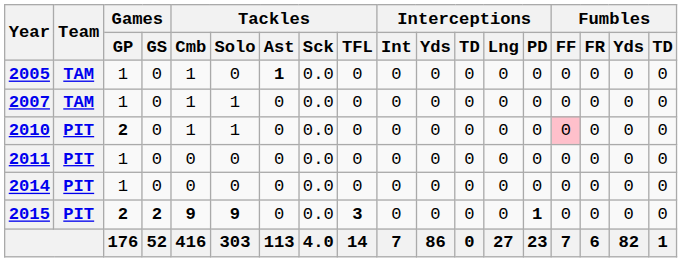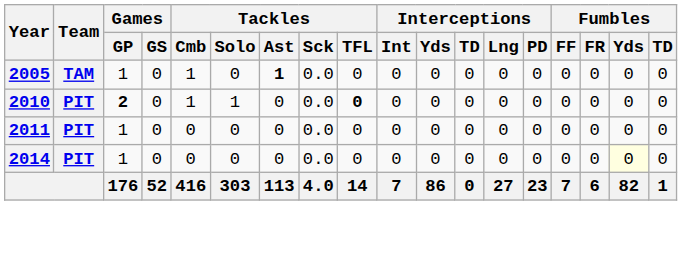 <table class="wikitable" style="text-align:center">
 <tr>
 <th rowspan="2">Year</th>
 <th rowspan="2">Team</th>
 <th colspan="2">Games</th>
 <th colspan="5">Tackles</th>
 <th colspan="5">Interceptions</th>
 <th colspan="4">Fumbles</th>
 </tr>
 <tr>
 <th>GP</th>
 <th>GS</th>
 <th>Cmb</th>
 <th>Solo</th>
 <th>Ast</th>
 <th>Sck</th>
 <th>TFL</th>
 <th>Int</th>
 <th>Yds</th>
 <th>TD</th>
 <th>Lng</th>
 <th>PD</th>
 <th>FF</th>
 <th>FR</th>
 <th>Yds</th>
 <th>TD</th>
 </tr>
 <tr>
 <th><a href='#'>2005</a></th>
 <th><a href='#'>TAM</a></th>
 <td>1</td>
 <td>0</td>
 <td>1</td>
 <td>0</td>
 <td><strong>1</strong></td>
 <td>0.0</td>
 <td>0</td>
 <td>0</td>
 <td>0</td>
 <td>0</td>
 <td>0</td>
 <td>0</td>
 <td>0</td>
 <td>0</td>
 <td>0</td>
 <td>0</td>
 </tr>
 <tr>
-<th><a href='#'>2007</a></th>
-<th><a href='#'>TAM</a></th>
-<td>1</td>
-<td>0</td>
-<td>1</td>
-<td>1</td>
-<td>0</td>
-<td>0.0</td>
-<td>0</td>
-<td>0</td>
-<td>0</td>
-<td>0</td>
-<td>0</td>
-<td>0</td>
-<td>0</td>
-<td>0</td>
-<td>0</td>
-<td>0</td>
-</tr>
-<tr>
 <th><a href='#'>2010</a></th>
 <th><a href='#'>PIT</a></th>
 <td><strong>2</strong></td>
 <td>0</td>
 <td>1</td>
 <td>1</td>
 <td>0</td>
 <td>0.0</td>
+<td><strong>0</strong></td>
 <td>0</td>
 <td>0</td>
 <td>0</td>
 <td>0</td>
 <td>0</td>
 <td>0</td>
-<td style="background: pink;">0</td>
 <td>0</td>
 <td>0</td>
 <td>0</td>
 </tr>
 <tr>
 <th><a href='#'>2011</a></th>
 <th><a href='#'>PIT</a></th>
 <td>1</td>
 <td>0</td>
 <td>0</td>
 <td>0</td>
 <td>0</td>
 <td>0.0</td>
 <td>0</td>
 <td>0</td>
 <td>0</td>
 <td>0</td>
 <td>0</td>
 <td>0</td>
 <td>0</td>
 <td>0</td>
 <td>0</td>
 <td>0</td>
 </tr>
 <tr>
 <th><a href='#'>2014</a></th>
 <th><a href='#'>PIT</a></th>
 <td>1</td>
 <td>0</td>
 <td>0</td>
 <td>0</td>
 <td>0</td>
 <td>0.0</td>
 <td>0</td>
 <td>0</td>
 <td>0</td>
 <td>0</td>
 <td>0</td>
 <td>0</td>
 <td>0</td>
 <td>0</td>
-<td>0</td>
-<td>0</td>
-</tr>
-<tr>
-<th><a href='#'>2015</a></th>
-<th><a href='#'>PIT</a></th>
-<td><strong>2</strong></td>
-<td><strong>2</strong></td>
-<td><strong>9</strong></td>
-<td><strong>9</strong></td>
-<td>0</td>
-<td>0.0</td>
-<td><strong>3</strong></td>
-<td>0</td>
-<td>0</td>
-<td>0</td>
-<td>0</td>
-<td><strong>1</strong></td>
-<td>0</td>
-<td>0</td>
-<td>0</td>
+<td style="background: lightyellow;">0</td>
 <td>0</td>
 </tr>
 <tr>
 <th colspan="2"></th>
 <th>176</th>
 <th>52</th>
 <th>416</th>
 <th>303</th>
 <th>113</th>
 <th>4.0</th>
 <th>14</th>
 <th>7</th>
 <th>86</th>
 <th>0</th>
 <th>27</th>
 <th>23</th>
 <th>7</th>
 <th>6</th>
 <th>82</th>
 <th>1</th>
 </tr>
 </table>
